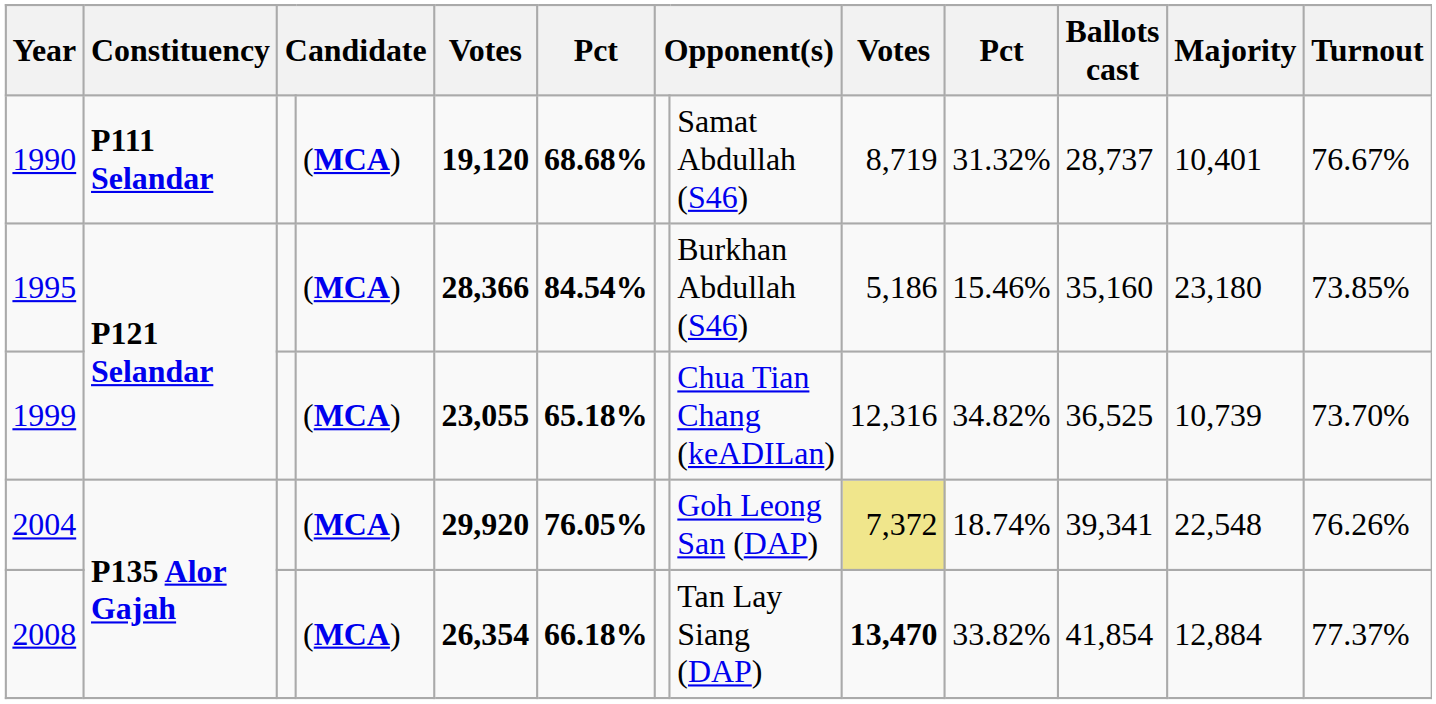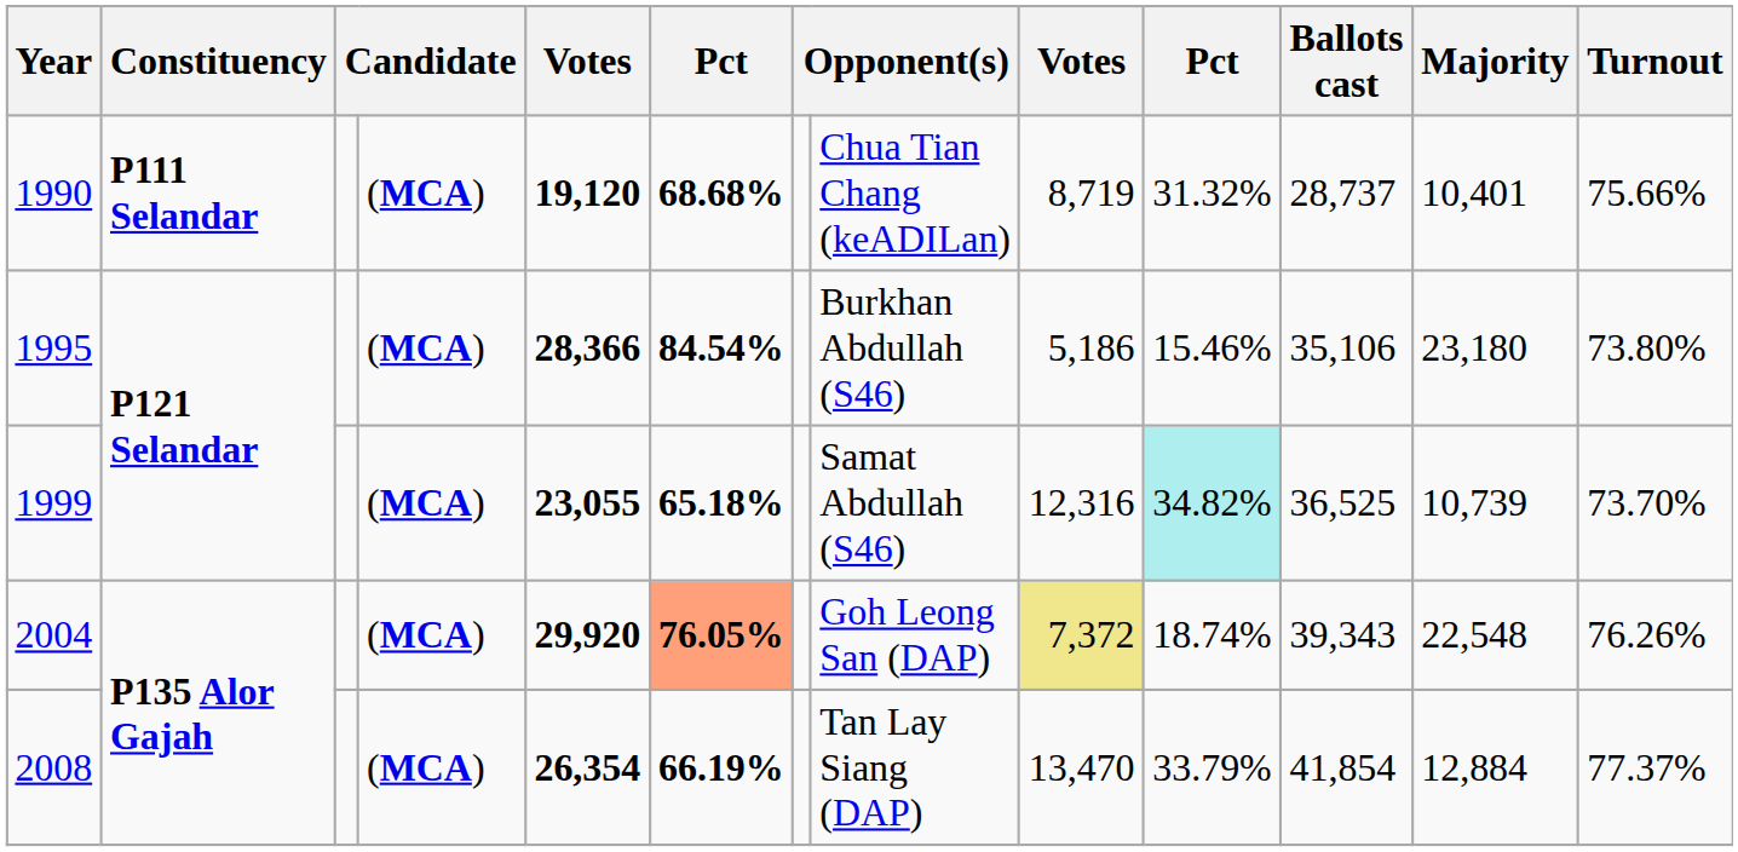 <table class="wikitable" style="margin:0.5em ; font-size:95%">
 <tr>
 <th>Year</th>
 <th>Constituency</th>
 <th colspan=2>Candidate</th>
 <th>Votes</th>
 <th>Pct</th>
 <th colspan=2>Opponent(s)</th>
 <th>Votes</th>
 <th>Pct</th>
 <th>Ballots cast</th>
 <th>Majority</th>
 <th>Turnout</th>
 </tr>
 <tr>
 <td><a href='#'>1990</a></td>
 <td><strong>P111 <a href='#'>Selandar</a></strong></td>
 <td></td>
 <td> (<a href='#'><strong>MCA</strong></a>)</td>
 <td align="right"><strong>19,120</strong></td>
 <td><strong>68.68%</strong></td>
 <td></td>
-<td>Samat Abdullah (<a href='#'>S46</a>)</td>
+<td><a href='#'>Chua Tian Chang</a> (<a href='#'>keADILan</a>)</td>
 <td align="right">8,719</td>
 <td>31.32%</td>
 <td>28,737</td>
 <td>10,401</td>
-<td>76.67%</td>
+<td>75.66%</td>
 </tr>
 <tr>
 <td><a href='#'>1995</a></td>
 <td rowspan=2><strong>P121 <a href='#'>Selandar</a></strong></td>
 <td></td>
 <td> (<a href='#'><strong>MCA</strong></a>)</td>
 <td align="right"><strong>28,366</strong></td>
 <td><strong>84.54%</strong></td>
 <td></td>
 <td>Burkhan Abdullah (<a href='#'>S46</a>)</td>
 <td align="right">5,186</td>
 <td>15.46%</td>
-<td>35,160</td>
+<td>35,106</td>
 <td>23,180</td>
-<td>73.85%</td>
+<td>73.80%</td>
 </tr>
 <tr>
 <td><a href='#'>1999</a></td>
 <td></td>
 <td> (<a href='#'><strong>MCA</strong></a>)</td>
 <td align="right"><strong>23,055</strong></td>
 <td><strong>65.18%</strong></td>
 <td></td>
-<td><a href='#'>Chua Tian Chang</a> (<a href='#'>keADILan</a>)</td>
+<td>Samat Abdullah (<a href='#'>S46</a>)</td>
 <td align="right">12,316</td>
-<td>34.82%</td>
+<td style="background: paleturquoise;">34.82%</td>
 <td>36,525</td>
 <td>10,739</td>
 <td>73.70%</td>
 </tr>
 <tr>
 <td><a href='#'>2004</a></td>
 <td rowspan=2><strong>P135 <a href='#'>Alor Gajah</a></strong></td>
 <td></td>
 <td> (<a href='#'><strong>MCA</strong></a>)</td>
 <td align="right"><strong>29,920</strong></td>
-<td><strong>76.05%</strong></td>
+<td style="background: lightsalmon;"><strong>76.05%</strong></td>
 <td></td>
 <td><a href='#'>Goh Leong San</a> (<a href='#'>DAP</a>)</td>
 <td align="right" style="background: khaki;">7,372</td>
 <td>18.74%</td>
-<td>39,341</td>
+<td>39,343</td>
 <td>22,548</td>
 <td>76.26%</td>
 </tr>
 <tr>
 <td><a href='#'>2008</a></td>
 <td></td>
 <td> (<a href='#'><strong>MCA</strong></a>)</td>
 <td align="right"><strong>26,354</strong></td>
-<td><strong>66.18%</strong></td>
+<td><strong>66.19%</strong></td>
 <td></td>
 <td>Tan Lay Siang (<a href='#'>DAP</a>)</td>
-<td align="right"><strong>13,470</strong></td>
-<td>33.82%</td>
+<td align="right">13,470</td>
+<td>33.79%</td>
 <td>41,854</td>
 <td>12,884</td>
 <td>77.37%</td>
 </tr>
 </table>
